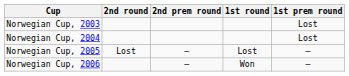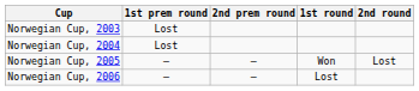 <table class="wikitable sortable" style="text-align: center;">
 <tr>
 <th>Cup</th>
-<th>2nd round</th>
+<th>1st prem round</th>
 <th>2nd prem round</th>
 <th>1st round</th>
-<th>1st prem round</th>
+<th>2nd round</th>
 </tr>
 <tr>
 <td>Norwegian Cup, <a href='#'>2003</a></td>
+<td>Lost</td>
 <td> </td>
 <td> </td>
 <td> </td>
+</tr>
+<tr>
+<td>Norwegian Cup, <a href='#'>2004</a></td>
+<td>Lost</td>
+<td> </td>
+<td> </td>
+<td> </td>
+</tr>
+<tr>
+<td>Norwegian Cup, <a href='#'>2005</a></td>
+<td>—</td>
+<td>—</td>
+<td>Won</td>
 <td>Lost</td>
 </tr>
 <tr>
-<td>Norwegian Cup, <a href='#'>2004</a></td>
-<td> </td>
-<td> </td>
-<td> </td>
-<td>Lost</td>
-</tr>
-<tr>
-<td>Norwegian Cup, <a href='#'>2005</a></td>
-<td>Lost</td>
+<td>Norwegian Cup, <a href='#'>2006</a></td>
+<td>—</td>
 <td>—</td>
 <td>Lost</td>
-<td>—</td>
-</tr>
-<tr>
-<td>Norwegian Cup, <a href='#'>2006</a></td>
 <td> </td>
-<td>—</td>
-<td>Won</td>
-<td>—</td>
 </tr>
 </table>
